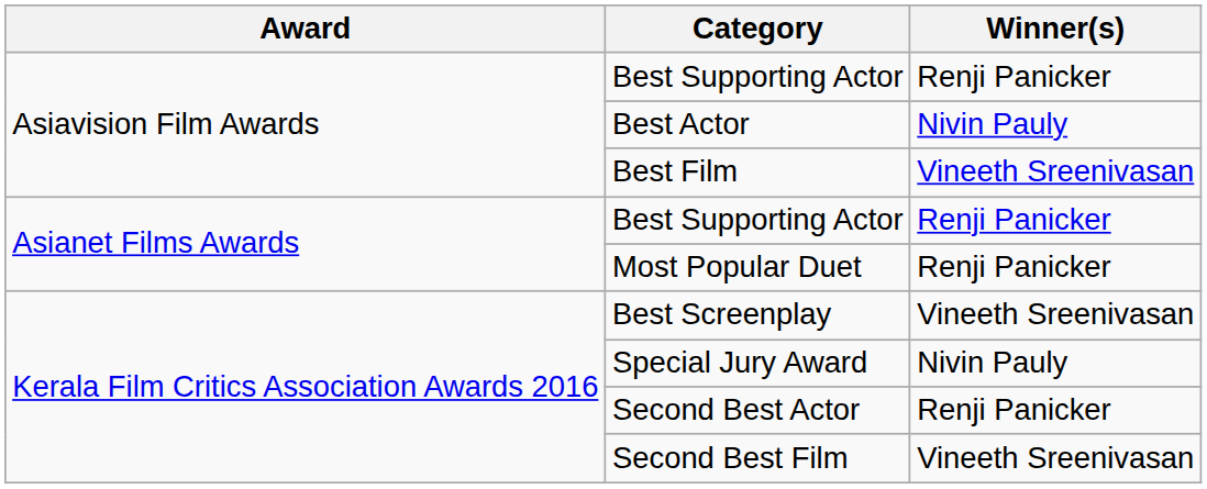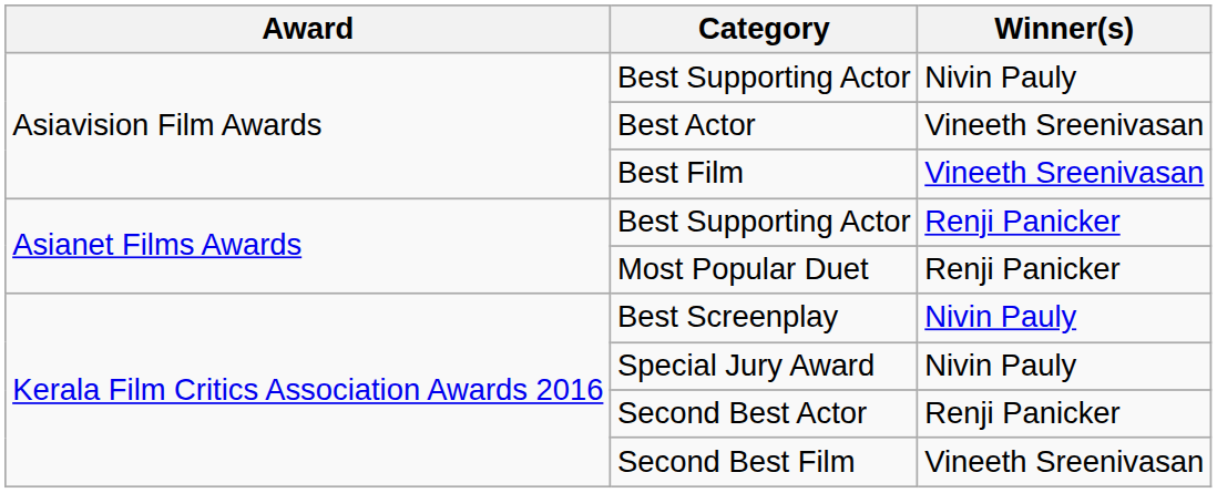 <table class="wikitable">
 <tr>
 <th>Award</th>
 <th>Category</th>
 <th>Winner(s)</th>
 </tr>
 <tr>
 <td rowspan="3">Asiavision Film Awards</td>
 <td>Best Supporting Actor</td>
-<td>Renji Panicker</td>
+<td>Nivin Pauly</td>
 </tr>
 <tr>
 <td>Best Actor</td>
-<td><a href='#'>Nivin Pauly</a></td>
+<td>Vineeth Sreenivasan</td>
 </tr>
 <tr>
 <td>Best Film</td>
 <td><a href='#'>Vineeth Sreenivasan</a></td>
 </tr>
 <tr>
 <td rowspan="2"><a href='#'>Asianet Films Awards</a></td>
 <td>Best Supporting Actor</td>
 <td><a href='#'>Renji Panicker</a></td>
 </tr>
 <tr>
 <td>Most Popular Duet</td>
 <td>Renji Panicker</td>
 </tr>
 <tr>
 <td rowspan="4"><a href='#'>Kerala Film Critics Association Awards 2016</a></td>
 <td>Best Screenplay</td>
-<td>Vineeth Sreenivasan</td>
+<td><a href='#'>Nivin Pauly</a></td>
 </tr>
 <tr>
 <td>Special Jury Award</td>
 <td>Nivin Pauly</td>
 </tr>
 <tr>
 <td>Second Best Actor</td>
 <td>Renji Panicker</td>
 </tr>
 <tr>
 <td>Second Best Film</td>
 <td>Vineeth Sreenivasan</td>
 </tr>
 </table>
